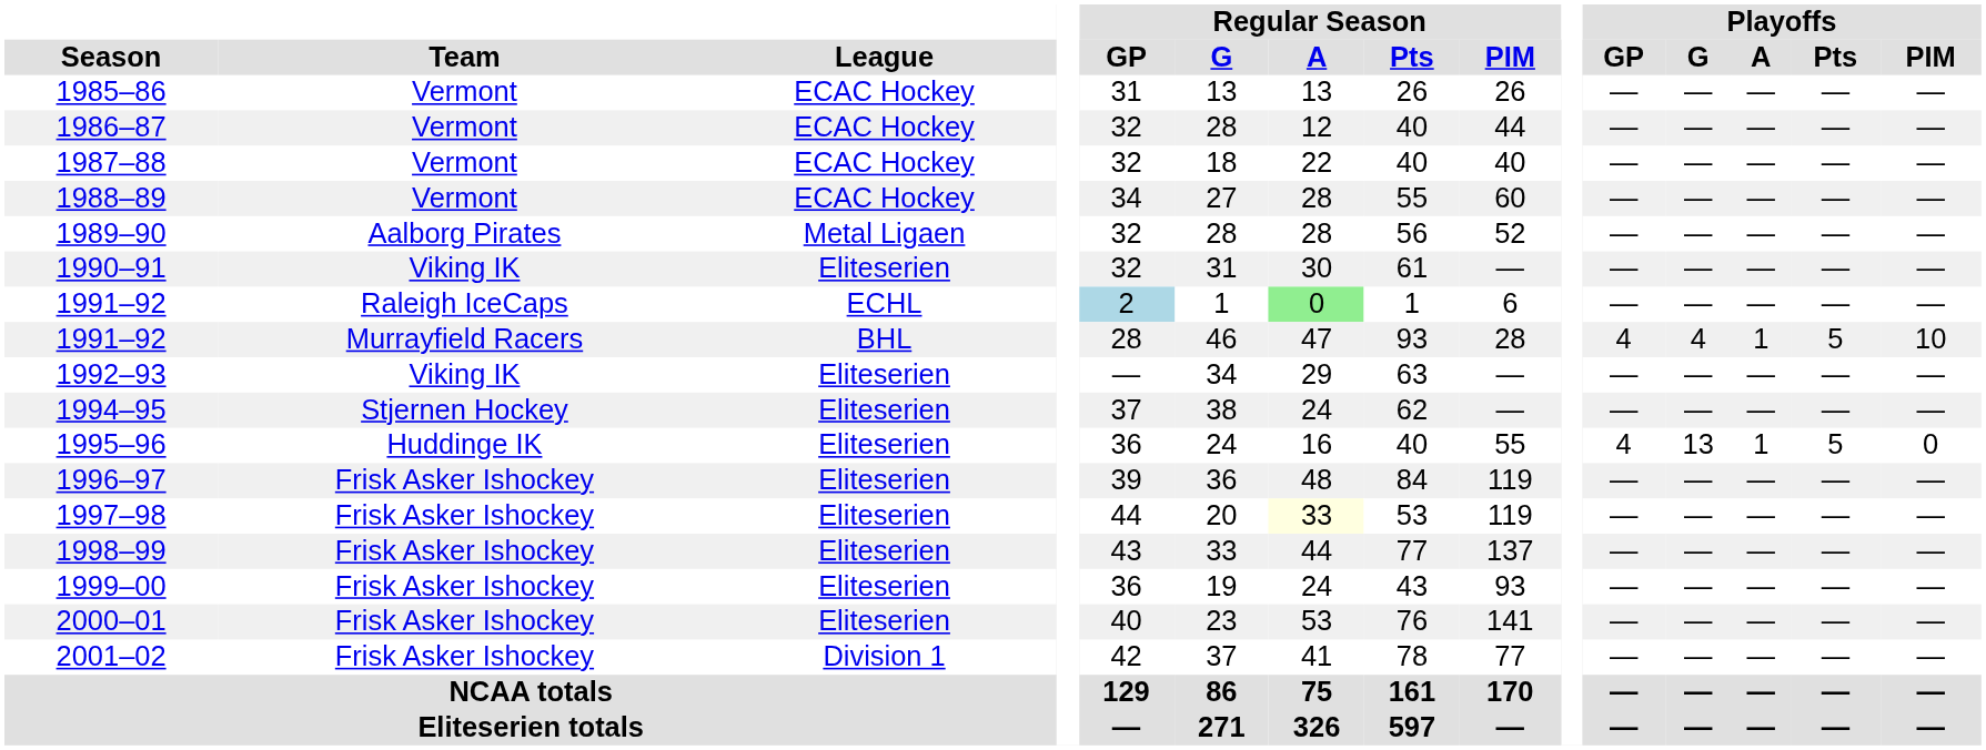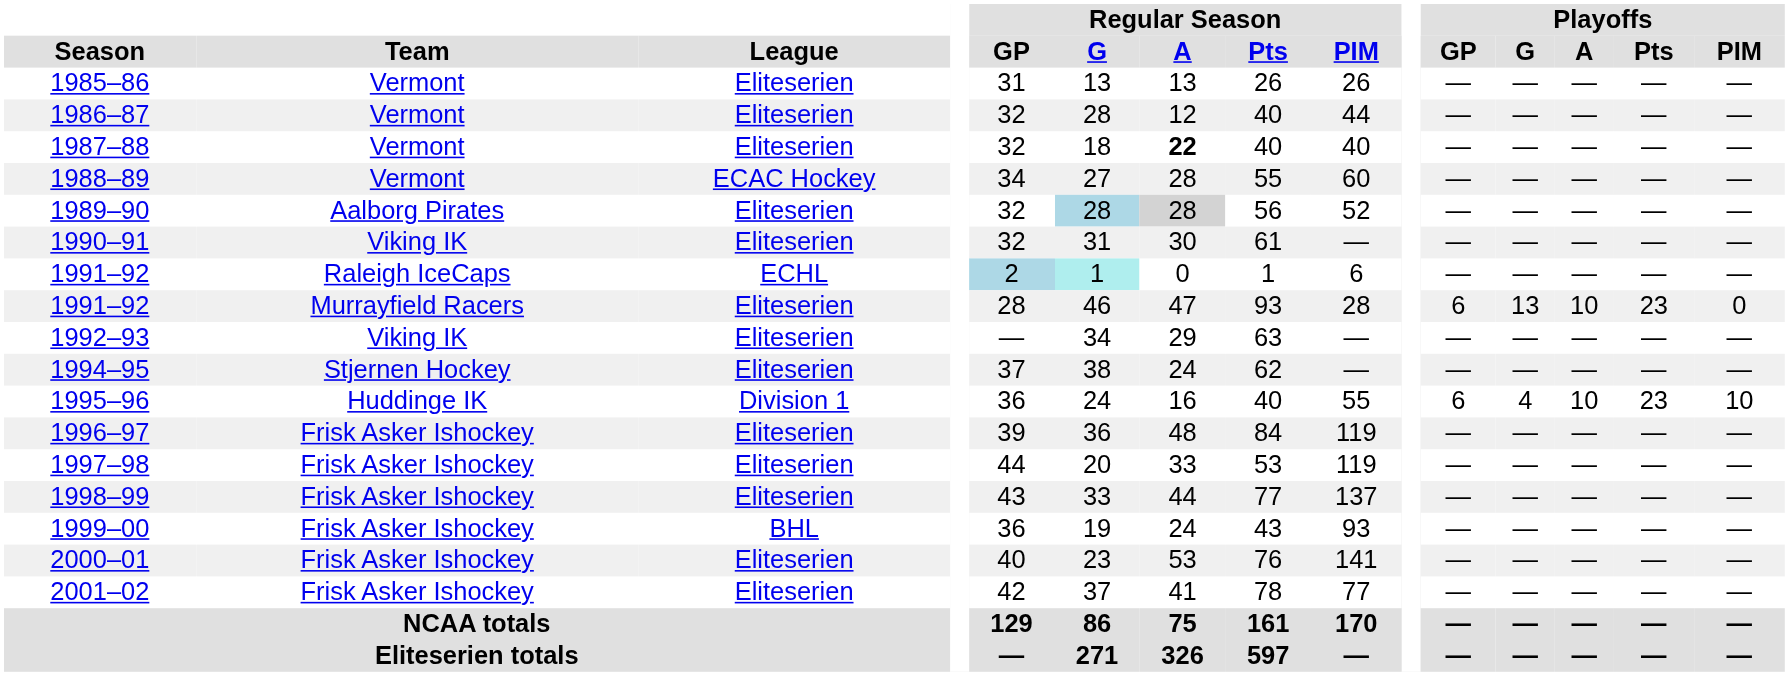 <table border="0" cellpadding="1" cellspacing="0" style="text-align:center; width:70em">
 <tr bgcolor="#e0e0e0">
 <th colspan="3"  bgcolor="#ffffff"> </th>
 <th rowspan="99" bgcolor="#ffffff"> </th>
 <th colspan="5">Regular Season</th>
 <th rowspan="99" bgcolor="#ffffff"> </th>
 <th colspan="5">Playoffs</th>
 </tr>
 <tr bgcolor="#e0e0e0">
 <th>Season</th>
 <th>Team</th>
 <th>League</th>
 <th>GP</th>
 <th><a href='#'>G</a></th>
 <th><a href='#'>A</a></th>
 <th><a href='#'>Pts</a></th>
 <th><a href='#'>PIM</a></th>
 <th>GP</th>
 <th>G</th>
 <th>A</th>
 <th>Pts</th>
 <th>PIM</th>
 </tr>
 <tr>
 <td><a href='#'>1985–86</a></td>
 <td><a href='#'>Vermont</a></td>
-<td><a href='#'>ECAC Hockey</a></td>
+<td><a href='#'>Eliteserien</a></td>
 <td>31</td>
 <td>13</td>
 <td>13</td>
 <td>26</td>
 <td>26</td>
 <td>—</td>
 <td>—</td>
 <td>—</td>
 <td>—</td>
 <td>—</td>
 </tr>
 <tr bgcolor="f0f0f0">
 <td><a href='#'>1986–87</a></td>
 <td><a href='#'>Vermont</a></td>
-<td><a href='#'>ECAC Hockey</a></td>
+<td><a href='#'>Eliteserien</a></td>
 <td>32</td>
 <td>28</td>
 <td>12</td>
 <td>40</td>
 <td>44</td>
 <td>—</td>
 <td>—</td>
 <td>—</td>
 <td>—</td>
 <td>—</td>
 </tr>
 <tr>
 <td><a href='#'>1987–88</a></td>
 <td><a href='#'>Vermont</a></td>
-<td><a href='#'>ECAC Hockey</a></td>
+<td><a href='#'>Eliteserien</a></td>
 <td>32</td>
 <td>18</td>
-<td>22</td>
+<td><strong>22</strong></td>
 <td>40</td>
 <td>40</td>
 <td>—</td>
 <td>—</td>
 <td>—</td>
 <td>—</td>
 <td>—</td>
 </tr>
 <tr bgcolor="f0f0f0">
 <td><a href='#'>1988–89</a></td>
 <td><a href='#'>Vermont</a></td>
 <td><a href='#'>ECAC Hockey</a></td>
 <td>34</td>
 <td>27</td>
 <td>28</td>
 <td>55</td>
 <td>60</td>
 <td>—</td>
 <td>—</td>
 <td>—</td>
 <td>—</td>
 <td>—</td>
 </tr>
 <tr>
 <td><a href='#'>1989–90</a></td>
 <td><a href='#'>Aalborg Pirates</a></td>
-<td><a href='#'>Metal Ligaen</a></td>
+<td><a href='#'>Eliteserien</a></td>
 <td>32</td>
-<td>28</td>
-<td>28</td>
+<td style="background: lightblue;">28</td>
+<td style="background: lightgrey;">28</td>
 <td>56</td>
 <td>52</td>
 <td>—</td>
 <td>—</td>
 <td>—</td>
 <td>—</td>
 <td>—</td>
 </tr>
 <tr bgcolor="f0f0f0">
 <td><a href='#'>1990–91</a></td>
 <td><a href='#'>Viking IK</a></td>
 <td><a href='#'>Eliteserien</a></td>
 <td>32</td>
 <td>31</td>
 <td>30</td>
 <td>61</td>
 <td>—</td>
 <td>—</td>
 <td>—</td>
 <td>—</td>
 <td>—</td>
 <td>—</td>
 </tr>
 <tr>
 <td><a href='#'>1991–92</a></td>
 <td><a href='#'>Raleigh IceCaps</a></td>
 <td><a href='#'>ECHL</a></td>
 <td style="background: lightblue;">2</td>
-<td>1</td>
-<td style="background: lightgreen;">0</td>
+<td style="background: paleturquoise;">1</td>
+<td>0</td>
 <td>1</td>
 <td>6</td>
 <td>—</td>
 <td>—</td>
 <td>—</td>
 <td>—</td>
 <td>—</td>
 </tr>
 <tr bgcolor="f0f0f0">
 <td><a href='#'>1991–92</a></td>
 <td><a href='#'>Murrayfield Racers</a></td>
-<td><a href='#'>BHL</a></td>
+<td><a href='#'>Eliteserien</a></td>
 <td>28</td>
 <td>46</td>
 <td>47</td>
 <td>93</td>
 <td>28</td>
-<td>4</td>
-<td>4</td>
-<td>1</td>
-<td>5</td>
+<td>6</td>
+<td>13</td>
 <td>10</td>
+<td>23</td>
+<td>0</td>
 </tr>
 <tr>
 <td><a href='#'>1992–93</a></td>
 <td><a href='#'>Viking IK</a></td>
 <td><a href='#'>Eliteserien</a></td>
 <td>—</td>
 <td>34</td>
 <td>29</td>
 <td>63</td>
 <td>—</td>
 <td>—</td>
 <td>—</td>
 <td>—</td>
 <td>—</td>
 <td>—</td>
 </tr>
 <tr bgcolor="f0f0f0">
 <td><a href='#'>1994–95</a></td>
 <td><a href='#'>Stjernen Hockey</a></td>
 <td><a href='#'>Eliteserien</a></td>
 <td>37</td>
 <td>38</td>
 <td>24</td>
 <td>62</td>
 <td>—</td>
 <td>—</td>
 <td>—</td>
 <td>—</td>
 <td>—</td>
 <td>—</td>
 </tr>
 <tr>
 <td><a href='#'>1995–96</a></td>
 <td><a href='#'>Huddinge IK</a></td>
-<td><a href='#'>Eliteserien</a></td>
+<td><a href='#'>Division 1</a></td>
 <td>36</td>
 <td>24</td>
 <td>16</td>
 <td>40</td>
 <td>55</td>
+<td>6</td>
 <td>4</td>
-<td>13</td>
-<td>1</td>
-<td>5</td>
-<td>0</td>
+<td>10</td>
+<td>23</td>
+<td>10</td>
 </tr>
 <tr bgcolor="f0f0f0">
 <td><a href='#'>1996–97</a></td>
 <td><a href='#'>Frisk Asker Ishockey</a></td>
 <td><a href='#'>Eliteserien</a></td>
 <td>39</td>
 <td>36</td>
 <td>48</td>
 <td>84</td>
 <td>119</td>
 <td>—</td>
 <td>—</td>
 <td>—</td>
 <td>—</td>
 <td>—</td>
 </tr>
 <tr>
 <td><a href='#'>1997–98</a></td>
 <td><a href='#'>Frisk Asker Ishockey</a></td>
 <td><a href='#'>Eliteserien</a></td>
 <td>44</td>
 <td>20</td>
-<td style="background: lightyellow;">33</td>
+<td>33</td>
 <td>53</td>
 <td>119</td>
 <td>—</td>
 <td>—</td>
 <td>—</td>
 <td>—</td>
 <td>—</td>
 </tr>
 <tr bgcolor="f0f0f0">
 <td><a href='#'>1998–99</a></td>
 <td><a href='#'>Frisk Asker Ishockey</a></td>
 <td><a href='#'>Eliteserien</a></td>
 <td>43</td>
 <td>33</td>
 <td>44</td>
 <td>77</td>
 <td>137</td>
 <td>—</td>
 <td>—</td>
 <td>—</td>
 <td>—</td>
 <td>—</td>
 </tr>
 <tr>
 <td><a href='#'>1999–00</a></td>
 <td><a href='#'>Frisk Asker Ishockey</a></td>
-<td><a href='#'>Eliteserien</a></td>
+<td><a href='#'>BHL</a></td>
 <td>36</td>
 <td>19</td>
 <td>24</td>
 <td>43</td>
 <td>93</td>
 <td>—</td>
 <td>—</td>
 <td>—</td>
 <td>—</td>
 <td>—</td>
 </tr>
 <tr bgcolor="f0f0f0">
 <td><a href='#'>2000–01</a></td>
 <td><a href='#'>Frisk Asker Ishockey</a></td>
 <td><a href='#'>Eliteserien</a></td>
 <td>40</td>
 <td>23</td>
 <td>53</td>
 <td>76</td>
 <td>141</td>
 <td>—</td>
 <td>—</td>
 <td>—</td>
 <td>—</td>
 <td>—</td>
 </tr>
 <tr>
 <td><a href='#'>2001–02</a></td>
 <td><a href='#'>Frisk Asker Ishockey</a></td>
-<td><a href='#'>Division 1</a></td>
+<td><a href='#'>Eliteserien</a></td>
 <td>42</td>
 <td>37</td>
 <td>41</td>
 <td>78</td>
 <td>77</td>
 <td>—</td>
 <td>—</td>
 <td>—</td>
 <td>—</td>
 <td>—</td>
 </tr>
 <tr bgcolor="#e0e0e0">
 <th colspan="3">NCAA totals</th>
 <th>129</th>
 <th>86</th>
 <th>75</th>
 <th>161</th>
 <th>170</th>
 <th>—</th>
 <th>—</th>
 <th>—</th>
 <th>—</th>
 <th>—</th>
 </tr>
 <tr bgcolor="#e0e0e0">
 <th colspan="3">Eliteserien totals</th>
 <th>—</th>
 <th>271</th>
 <th>326</th>
 <th>597</th>
 <th>—</th>
 <th>—</th>
 <th>—</th>
 <th>—</th>
 <th>—</th>
 <th>—</th>
 </tr>
 </table>
